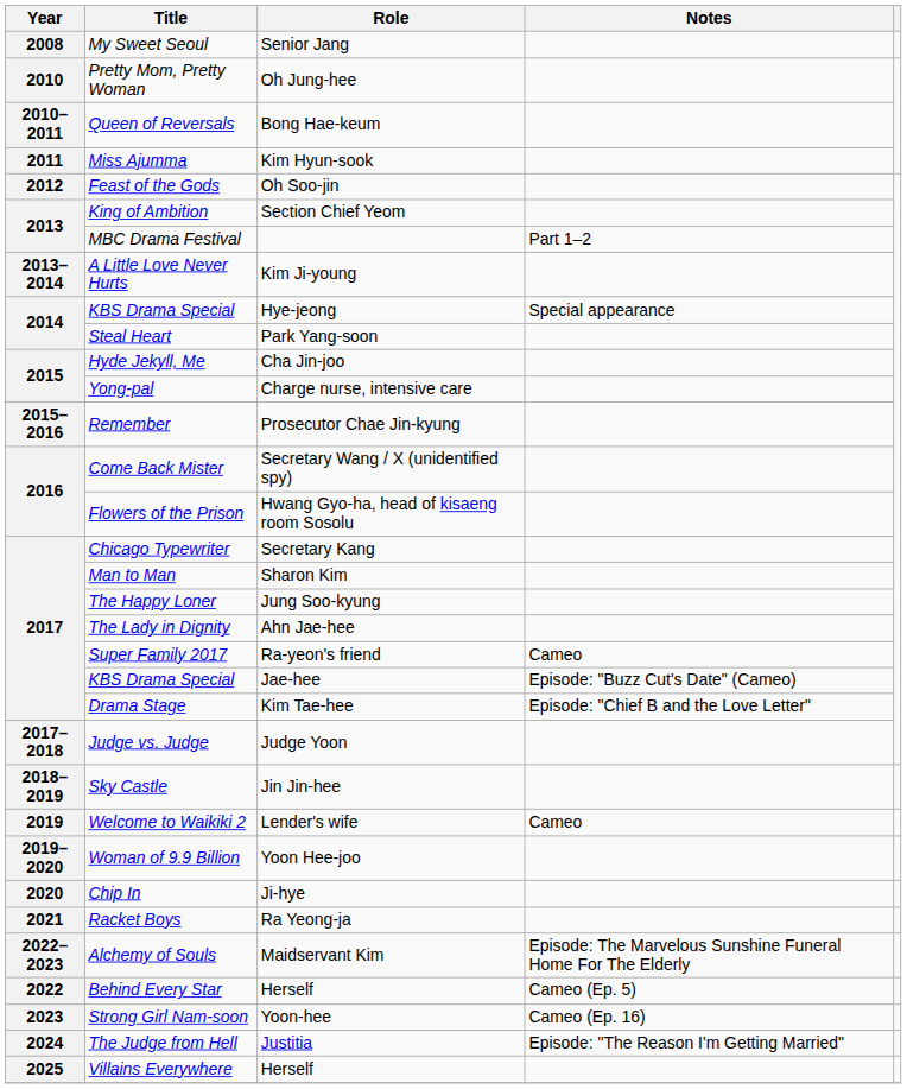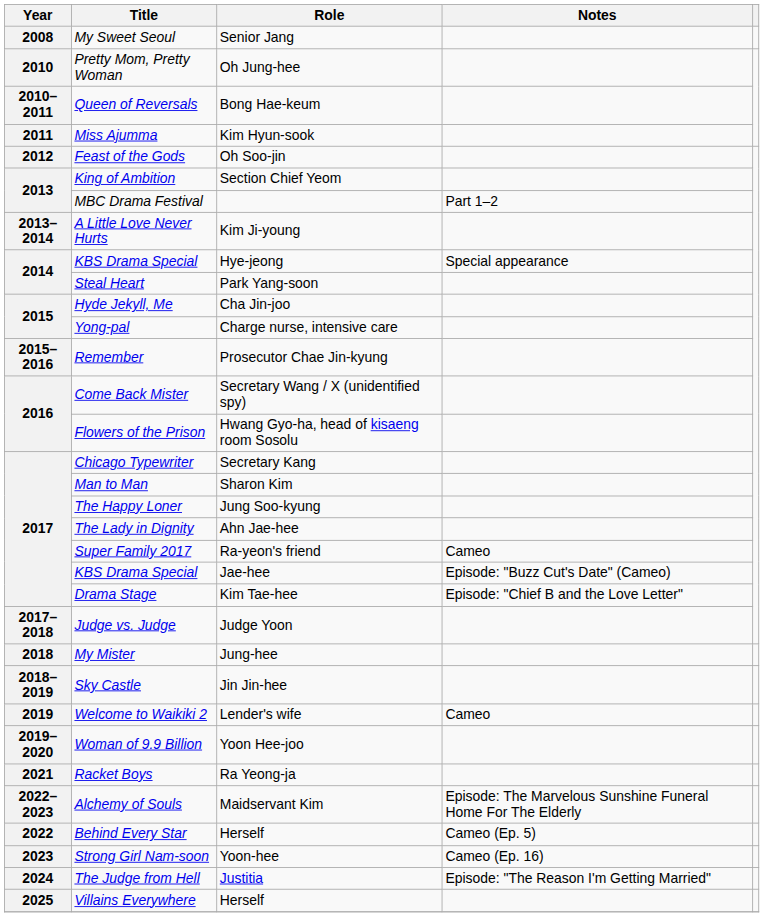 <table class="wikitable sortable plainrowheaders">
 <tr>
 <th scope="col">Year</th>
 <th scope="col">Title</th>
 <th scope="col">Role</th>
 <th scope="col">Notes</th>
 <th scope="col" class="unsortable"></th>
 </tr>
 <tr>
 <th scope="row">2008</th>
 <td><em>My Sweet Seoul</em></td>
 <td>Senior Jang</td>
 <td></td>
 <td></td>
 </tr>
 <tr>
 <th scope="row">2010</th>
 <td><em>Pretty Mom, Pretty Woman</em></td>
 <td>Oh Jung-hee</td>
 <td></td>
 <td rowspan="3"></td>
 </tr>
 <tr>
 <th scope="row">2010–2011</th>
 <td><em><a href='#'>Queen of Reversals</a></em></td>
 <td>Bong Hae-keum</td>
 <td></td>
 </tr>
 <tr>
 <th scope="row">2011</th>
 <td><em><a href='#'>Miss Ajumma</a></em></td>
 <td>Kim Hyun-sook</td>
 <td></td>
 </tr>
 <tr>
 <th scope="row">2012</th>
 <td><em><a href='#'>Feast of the Gods</a></em></td>
 <td>Oh Soo-jin</td>
 <td></td>
 <td rowspan="19"></td>
 </tr>
 <tr>
 <th scope="row" rowspan="2">2013</th>
 <td><em><a href='#'>King of Ambition</a></em></td>
 <td>Section Chief Yeom</td>
 <td></td>
 </tr>
 <tr>
 <td><em>MBC Drama Festival</em></td>
 <td></td>
 <td>Part 1–2</td>
 </tr>
 <tr>
 <th scope="row">2013–2014</th>
 <td><em><a href='#'>A Little Love Never Hurts</a></em></td>
 <td>Kim Ji-young</td>
 <td></td>
 </tr>
 <tr>
 <th scope="row" rowspan="2">2014</th>
 <td><em><a href='#'>KBS Drama Special</a></em></td>
 <td>Hye-jeong</td>
 <td>Special appearance</td>
 </tr>
 <tr>
 <td><em><a href='#'>Steal Heart</a></em></td>
 <td>Park Yang-soon</td>
 <td></td>
 </tr>
 <tr>
 <th scope="row" rowspan="2">2015</th>
 <td><em><a href='#'>Hyde Jekyll, Me</a></em></td>
 <td>Cha Jin-joo</td>
 <td></td>
 </tr>
 <tr>
 <td><em><a href='#'>Yong-pal</a></em></td>
 <td>Charge nurse, intensive care</td>
 <td></td>
 </tr>
 <tr>
 <th scope="row">2015–2016</th>
 <td><em><a href='#'>Remember</a></em></td>
 <td>Prosecutor Chae Jin-kyung</td>
 <td></td>
 </tr>
 <tr>
 <th scope="row" rowspan="2">2016</th>
 <td><em><a href='#'>Come Back Mister</a></em></td>
 <td>Secretary Wang / X (unidentified spy)</td>
 <td></td>
 </tr>
 <tr>
 <td><em><a href='#'>Flowers of the Prison</a></em></td>
 <td>Hwang Gyo-ha, head of <a href='#'>kisaeng</a> room Sosolu</td>
 <td></td>
 </tr>
 <tr>
 <th scope="row" rowspan="7">2017</th>
 <td><em><a href='#'>Chicago Typewriter</a></em></td>
 <td>Secretary Kang</td>
 <td></td>
 </tr>
 <tr>
 <td><em><a href='#'>Man to Man</a></em></td>
 <td>Sharon Kim</td>
 <td></td>
 </tr>
 <tr>
 <td><em><a href='#'>The Happy Loner</a></em></td>
 <td>Jung Soo-kyung</td>
 <td></td>
 </tr>
 <tr>
 <td><em><a href='#'>The Lady in Dignity</a></em></td>
 <td>Ahn Jae-hee</td>
 <td></td>
 </tr>
 <tr>
 <td><em><a href='#'>Super Family 2017</a></em></td>
 <td>Ra-yeon's friend</td>
 <td>Cameo</td>
 </tr>
 <tr>
 <td><em><a href='#'>KBS Drama Special</a></em></td>
 <td>Jae-hee</td>
 <td>Episode: "Buzz Cut's Date" (Cameo)</td>
 </tr>
 <tr>
 <td><em><a href='#'>Drama Stage</a></em></td>
 <td>Kim Tae-hee</td>
 <td>Episode: "Chief B and the Love Letter"</td>
 </tr>
 <tr>
 <th scope="row">2017–2018</th>
 <td><em><a href='#'>Judge vs. Judge</a></em></td>
 <td>Judge Yoon</td>
 <td></td>
 </tr>
 <tr>
+<th scope="row">2018</th>
+<td><em><a href='#'>My Mister</a></em></td>
+<td>Jung-hee</td>
+<td></td>
+<td></td>
+</tr>
+<tr>
 <th scope="row">2018–2019</th>
 <td><em><a href='#'>Sky Castle</a></em></td>
 <td>Jin Jin-hee</td>
 <td></td>
 <td></td>
 </tr>
 <tr>
 <th scope="row">2019</th>
 <td><em><a href='#'>Welcome to Waikiki 2</a></em></td>
 <td>Lender's wife</td>
 <td>Cameo</td>
 <td></td>
 </tr>
 <tr>
 <th scope="row">2019–2020</th>
 <td><em><a href='#'>Woman of 9.9 Billion</a></em></td>
 <td>Yoon Hee-joo</td>
-<td></td>
-<td></td>
-</tr>
-<tr>
-<th scope="row">2020</th>
-<td><em><a href='#'>Chip In</a></em></td>
-<td>Ji-hye</td>
 <td></td>
 <td></td>
 </tr>
 <tr>
 <th scope="row">2021</th>
 <td><em><a href='#'>Racket Boys</a></em></td>
 <td>Ra Yeong-ja</td>
 <td></td>
 <td></td>
 </tr>
 <tr>
 <th scope="row">2022–2023</th>
 <td><em><a href='#'>Alchemy of Souls</a></em></td>
 <td>Maidservant Kim</td>
 <td>Episode: The Marvelous Sunshine Funeral Home For The Elderly</td>
 <td></td>
 </tr>
 <tr>
 <th scope="row">2022</th>
 <td><em><a href='#'>Behind Every Star</a></em></td>
 <td>Herself</td>
 <td>Cameo (Ep. 5)</td>
 <td></td>
 </tr>
 <tr>
 <th scope="row">2023</th>
 <td><em><a href='#'>Strong Girl Nam-soon</a></em></td>
 <td>Yoon-hee</td>
 <td>Cameo (Ep. 16)</td>
 <td></td>
 </tr>
 <tr>
 <th scope="row">2024</th>
 <td><em><a href='#'>The Judge from Hell</a></em></td>
 <td><a href='#'>Justitia</a></td>
 <td>Episode: "The Reason I'm Getting Married"</td>
 <td></td>
 </tr>
 <tr>
 <th scope="row">2025</th>
 <td><em><a href='#'>Villains Everywhere</a></em></td>
 <td>Herself</td>
 <td></td>
 <td></td>
 </tr>
 <tr>
 </tr>
 </table>
